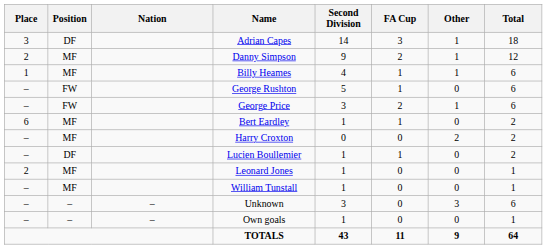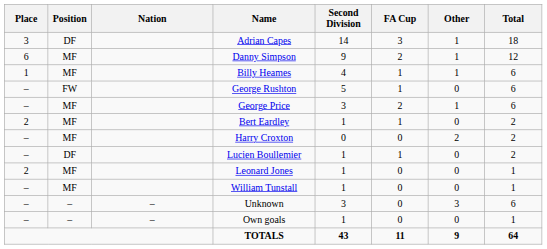 <table class="wikitable" style="font-size: 95%; text-align: center;">
 <tr>
 <th width=60>Place</th>
 <th width=60>Position</th>
 <th width=180>Nation</th>
 <th width=150>Name</th>
 <th width=80>Second Division</th>
 <th width=80>FA Cup</th>
 <th width=80>Other</th>
 <th width=80>Total</th>
 </tr>
 <tr>
 <td>3</td>
 <td>DF</td>
 <td></td>
 <td><a href='#'>Adrian Capes</a></td>
 <td>14</td>
 <td>3</td>
 <td>1</td>
 <td>18</td>
 </tr>
 <tr>
-<td>2</td>
+<td>6</td>
 <td>MF</td>
 <td></td>
 <td><a href='#'>Danny Simpson</a></td>
 <td>9</td>
 <td>2</td>
 <td>1</td>
 <td>12</td>
 </tr>
 <tr>
 <td>1</td>
 <td>MF</td>
 <td></td>
 <td><a href='#'>Billy Heames</a></td>
 <td>4</td>
 <td>1</td>
 <td>1</td>
 <td>6</td>
 </tr>
 <tr>
 <td>–</td>
 <td>FW</td>
 <td></td>
 <td><a href='#'>George Rushton</a></td>
 <td>5</td>
 <td>1</td>
 <td>0</td>
 <td>6</td>
 </tr>
 <tr>
 <td>–</td>
-<td>FW</td>
+<td>MF</td>
 <td></td>
 <td><a href='#'>George Price</a></td>
 <td>3</td>
 <td>2</td>
 <td>1</td>
 <td>6</td>
 </tr>
 <tr>
-<td>6</td>
+<td>2</td>
 <td>MF</td>
 <td></td>
 <td><a href='#'>Bert Eardley</a></td>
 <td>1</td>
 <td>1</td>
 <td>0</td>
 <td>2</td>
 </tr>
 <tr>
 <td>–</td>
 <td>MF</td>
 <td></td>
 <td><a href='#'>Harry Croxton</a></td>
 <td>0</td>
 <td>0</td>
 <td>2</td>
 <td>2</td>
 </tr>
 <tr>
 <td>–</td>
 <td>DF</td>
 <td></td>
 <td><a href='#'>Lucien Boullemier</a></td>
 <td>1</td>
 <td>1</td>
 <td>0</td>
 <td>2</td>
 </tr>
 <tr>
 <td>2</td>
 <td>MF</td>
 <td></td>
 <td><a href='#'>Leonard Jones</a></td>
 <td>1</td>
 <td>0</td>
 <td>0</td>
 <td>1</td>
 </tr>
 <tr>
 <td>–</td>
 <td>MF</td>
 <td></td>
 <td><a href='#'>William Tunstall</a></td>
 <td>1</td>
 <td>0</td>
 <td>0</td>
 <td>1</td>
 </tr>
 <tr>
 <td>–</td>
 <td>–</td>
 <td>–</td>
 <td>Unknown</td>
 <td>3</td>
 <td>0</td>
 <td>3</td>
 <td>6</td>
 </tr>
 <tr>
 <td>–</td>
 <td>–</td>
 <td>–</td>
 <td>Own goals</td>
 <td>1</td>
 <td>0</td>
 <td>0</td>
 <td>1</td>
 </tr>
 <tr>
 <td colspan="3"></td>
 <td><strong>TOTALS</strong></td>
 <td><strong>43</strong></td>
 <td><strong>11</strong></td>
 <td><strong>9</strong></td>
 <td><strong>64</strong></td>
 </tr>
 </table>
